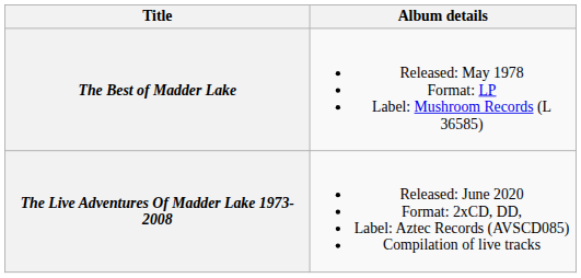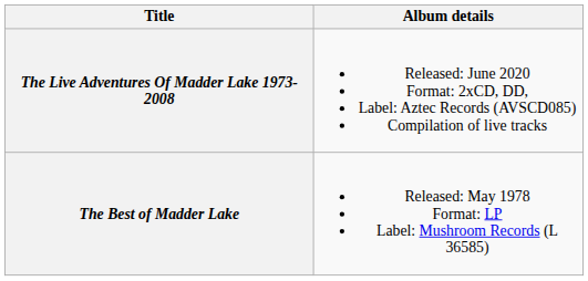 <table class="wikitable plainrowheaders" style="text-align:center;" border="1">
 <tr>
 <th>Title</th>
 <th>Album details</th>
 </tr>
 <tr>
+<th scope="row"><em>The Live Adventures Of Madder Lake 1973-2008</em></th>
+<td><br><ul><li>Released: June 2020</li><li>Format: 2xCD, DD,</li><li>Label: Aztec Records (AVSCD085)</li><li>Compilation of live tracks</li></ul></td>
+</tr>
+<tr>
 <th scope="row"><em>The Best of Madder Lake</em></th>
 <td><br><ul><li>Released: May 1978</li><li>Format: <a href='#'>LP</a></li><li>Label: <a href='#'>Mushroom Records</a> (L 36585)</li></ul></td>
 </tr>
-<tr>
-<th scope="row"><em>The Live Adventures Of Madder Lake 1973-2008</em></th>
-<td><br><ul><li>Released: June 2020</li><li>Format: 2xCD, DD,</li><li>Label: Aztec Records (AVSCD085)</li><li>Compilation of live tracks</li></ul></td>
-</tr>
 </table>
